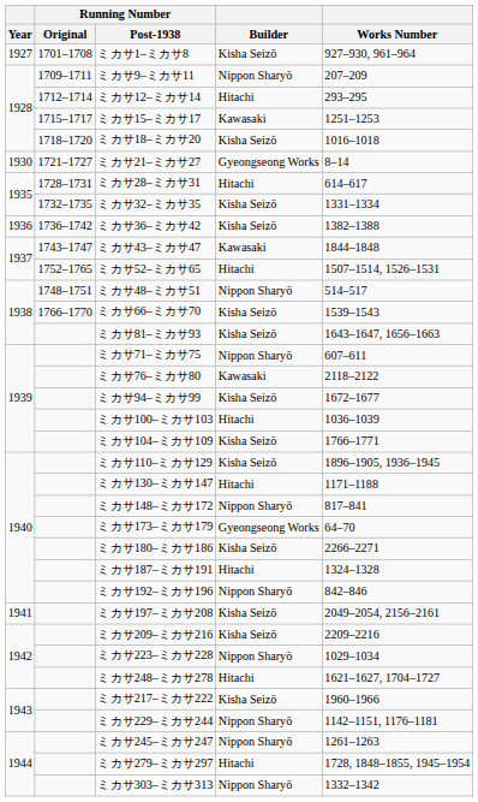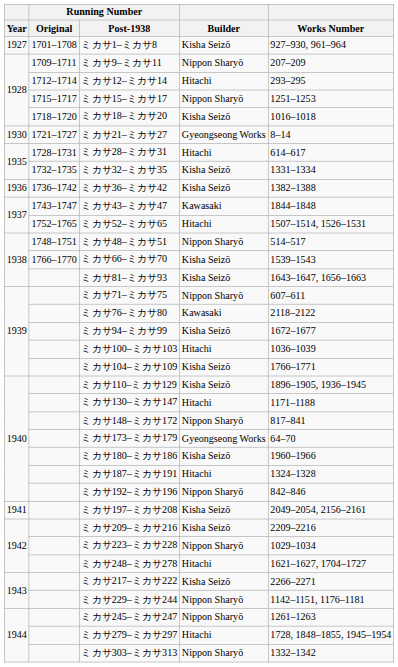 <table class="wikitable">
 <tr>
 <th></th>
 <th colspan="2">Running Number</th>
 <th></th>
 <th></th>
 </tr>
 <tr>
 <th>Year</th>
 <th>Original</th>
 <th>Post-1938</th>
 <th>Builder</th>
 <th>Works Number</th>
 </tr>
 <tr>
 <td>1927</td>
 <td>1701–1708</td>
 <td>ミカサ1–ミカサ8</td>
 <td>Kisha Seizō</td>
 <td>927–930, 961–964</td>
 </tr>
 <tr>
 <td rowspan="4">1928</td>
 <td>1709–1711</td>
 <td>ミカサ9–ミカサ11</td>
 <td>Nippon Sharyō</td>
 <td>207–209</td>
 </tr>
 <tr>
 <td>1712–1714</td>
 <td>ミカサ12–ミカサ14</td>
 <td>Hitachi</td>
 <td>293–295</td>
 </tr>
 <tr>
 <td>1715–1717</td>
 <td>ミカサ15–ミカサ17</td>
-<td>Kawasaki</td>
+<td>Nippon Sharyō</td>
 <td>1251–1253</td>
 </tr>
 <tr>
 <td>1718–1720</td>
 <td>ミカサ18–ミカサ20</td>
 <td>Kisha Seizō</td>
 <td>1016–1018</td>
 </tr>
 <tr>
 <td>1930</td>
 <td>1721–1727</td>
 <td>ミカサ21–ミカサ27</td>
 <td>Gyeongseong Works</td>
 <td>8–14</td>
 </tr>
 <tr>
 <td rowspan="2">1935</td>
 <td>1728–1731</td>
 <td>ミカサ28–ミカサ31</td>
 <td>Hitachi</td>
 <td>614–617</td>
 </tr>
 <tr>
 <td>1732–1735</td>
 <td>ミカサ32–ミカサ35</td>
 <td>Kisha Seizō</td>
 <td>1331–1334</td>
 </tr>
 <tr>
 <td>1936</td>
 <td>1736–1742</td>
 <td>ミカサ36–ミカサ42</td>
 <td>Kisha Seizō</td>
 <td>1382–1388</td>
 </tr>
 <tr>
 <td rowspan="2">1937</td>
 <td>1743–1747</td>
 <td>ミカサ43–ミカサ47</td>
 <td>Kawasaki</td>
 <td>1844–1848</td>
 </tr>
 <tr>
 <td>1752–1765</td>
 <td>ミカサ52–ミカサ65</td>
 <td>Hitachi</td>
 <td>1507–1514, 1526–1531</td>
 </tr>
 <tr>
 <td rowspan="3">1938</td>
 <td>1748–1751</td>
 <td>ミカサ48–ミカサ51</td>
 <td>Nippon Sharyō</td>
 <td>514–517</td>
 </tr>
 <tr>
 <td>1766–1770</td>
 <td>ミカサ66–ミカサ70</td>
 <td>Kisha Seizō</td>
 <td>1539–1543</td>
 </tr>
 <tr>
 <td></td>
 <td>ミカサ81–ミカサ93</td>
 <td>Kisha Seizō</td>
 <td>1643–1647, 1656–1663</td>
 </tr>
 <tr>
 <td rowspan="5">1939</td>
 <td></td>
 <td>ミカサ71–ミカサ75</td>
 <td>Nippon Sharyō</td>
 <td>607–611</td>
 </tr>
 <tr>
 <td></td>
 <td>ミカサ76–ミカサ80</td>
 <td>Kawasaki</td>
 <td>2118–2122</td>
 </tr>
 <tr>
 <td></td>
 <td>ミカサ94–ミカサ99</td>
 <td>Kisha Seizō</td>
 <td>1672–1677</td>
 </tr>
 <tr>
 <td></td>
 <td>ミカサ100–ミカサ103</td>
 <td>Hitachi</td>
 <td>1036–1039</td>
 </tr>
 <tr>
 <td></td>
 <td>ミカサ104–ミカサ109</td>
 <td>Kisha Seizō</td>
 <td>1766–1771</td>
 </tr>
 <tr>
 <td rowspan="7">1940</td>
 <td></td>
 <td>ミカサ110–ミカサ129</td>
 <td>Kisha Seizō</td>
 <td>1896–1905, 1936–1945</td>
 </tr>
 <tr>
 <td></td>
 <td>ミカサ130–ミカサ147</td>
 <td>Hitachi</td>
 <td>1171–1188</td>
 </tr>
 <tr>
 <td></td>
 <td>ミカサ148–ミカサ172</td>
 <td>Nippon Sharyō</td>
 <td>817–841</td>
 </tr>
 <tr>
 <td></td>
 <td>ミカサ173–ミカサ179</td>
 <td>Gyeongseong Works</td>
 <td>64–70</td>
 </tr>
 <tr>
 <td></td>
 <td>ミカサ180–ミカサ186</td>
 <td>Kisha Seizō</td>
-<td>2266–2271</td>
+<td>1960–1966</td>
 </tr>
 <tr>
 <td></td>
 <td>ミカサ187–ミカサ191</td>
 <td>Hitachi</td>
 <td>1324–1328</td>
 </tr>
 <tr>
 <td></td>
 <td>ミカサ192–ミカサ196</td>
 <td>Nippon Sharyō</td>
 <td>842–846</td>
 </tr>
 <tr>
 <td>1941</td>
 <td></td>
 <td>ミカサ197–ミカサ208</td>
 <td>Kisha Seizō</td>
 <td>2049–2054, 2156–2161</td>
 </tr>
 <tr>
 <td rowspan="3">1942</td>
 <td></td>
 <td>ミカサ209–ミカサ216</td>
 <td>Kisha Seizō</td>
 <td>2209–2216</td>
 </tr>
 <tr>
 <td></td>
 <td>ミカサ223–ミカサ228</td>
 <td>Nippon Sharyō</td>
 <td>1029–1034</td>
 </tr>
 <tr>
 <td></td>
 <td>ミカサ248–ミカサ278</td>
 <td>Hitachi</td>
 <td>1621–1627, 1704–1727</td>
 </tr>
 <tr>
 <td rowspan="2">1943</td>
 <td></td>
 <td>ミカサ217–ミカサ222</td>
 <td>Kisha Seizō</td>
-<td>1960–1966</td>
+<td>2266–2271</td>
 </tr>
 <tr>
 <td></td>
 <td>ミカサ229–ミカサ244</td>
 <td>Nippon Sharyō</td>
 <td>1142–1151, 1176–1181</td>
 </tr>
 <tr>
 <td rowspan="3">1944</td>
 <td></td>
 <td>ミカサ245–ミカサ247</td>
 <td>Nippon Sharyō</td>
 <td>1261–1263</td>
 </tr>
 <tr>
 <td></td>
 <td>ミカサ279–ミカサ297</td>
 <td>Hitachi</td>
 <td>1728, 1848–1855, 1945–1954</td>
 </tr>
 <tr>
 <td></td>
 <td>ミカサ303–ミカサ313</td>
 <td>Nippon Sharyō</td>
 <td>1332–1342</td>
 </tr>
 </table>
